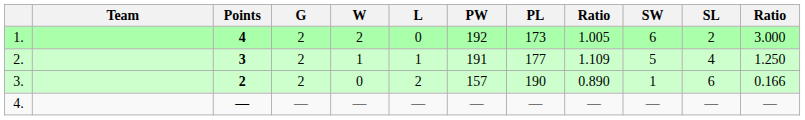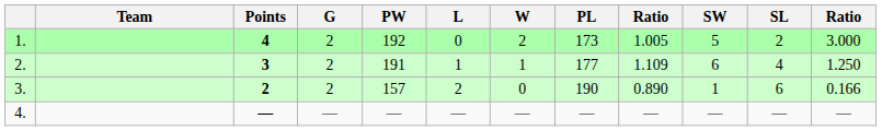 <table class=wikitable style="text-align:center">
 <tr style="background: #DCDCDC">
 <th width="25"></th>
 <th width="200">Team</th>
 <th width="60">Points</th>
 <th width="60">G</th>
+<th width="60">PW</th>
+<th width="60">L</th>
 <th width="60">W</th>
-<th width="60">L</th>
-<th width="60">PW</th>
 <th width="60">PL</th>
 <th width="60">Ratio</th>
 <th width="60">SW</th>
 <th width="60">SL</th>
 <th width="60">Ratio</th>
 </tr>
 <tr style="background: #AAFFAA">
 <td>1.</td>
 <td align=left></td>
 <td><strong>4</strong></td>
 <td>2</td>
+<td>192</td>
+<td>0</td>
 <td>2</td>
-<td>0</td>
-<td>192</td>
 <td>173</td>
 <td>1.005</td>
-<td>6</td>
+<td>5</td>
 <td>2</td>
 <td>3.000</td>
 </tr>
 <tr style="background: #CCFFCC">
 <td>2.</td>
 <td align=left></td>
 <td><strong>3</strong></td>
 <td>2</td>
+<td>191</td>
 <td>1</td>
 <td>1</td>
-<td>191</td>
 <td>177</td>
 <td>1.109</td>
-<td>5</td>
+<td>6</td>
 <td>4</td>
 <td>1.250</td>
 </tr>
 <tr style="background: #CCFFCC">
 <td>3.</td>
 <td align=left></td>
 <td><strong>2</strong></td>
 <td>2</td>
+<td>157</td>
+<td>2</td>
 <td>0</td>
-<td>2</td>
-<td>157</td>
 <td>190</td>
 <td>0.890</td>
 <td>1</td>
 <td>6</td>
 <td>0.166</td>
 </tr>
 <tr>
 <td>4.</td>
 <td align=left><s></s></td>
 <td><strong>—</strong></td>
 <td>—</td>
 <td>—</td>
 <td>—</td>
 <td>—</td>
 <td>—</td>
 <td>—</td>
 <td>—</td>
 <td>—</td>
 <td>—</td>
 </tr>
 </table>
